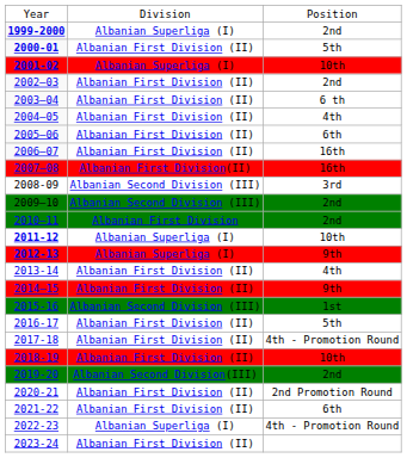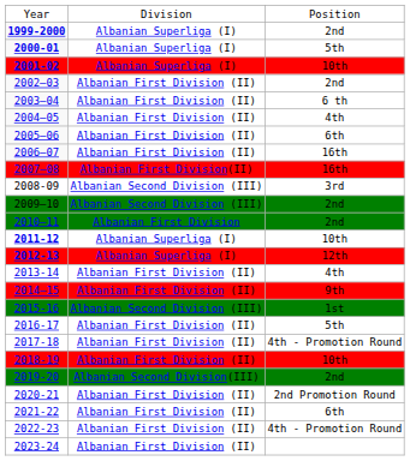 <table class="wikitable">
 <tr align="center" bgcolor="#dfdfdf">
 <td bgcolor=white>Year</td>
 <td bgcolor=white>Division</td>
 <td bgcolor=white>Position</td>
 </tr>
 <tr align="center">
 <td><strong><a href='#'>1999-2000</a></strong></td>
 <td bgcolor=white><a href='#'>Albanian Superliga</a> (I)</td>
 <td bgcolor=white>2nd</td>
 </tr>
 <tr align="center">
 <td><strong><a href='#'>2000-01</a></strong></td>
-<td bgcolor=white><a href='#'>Albanian First Division</a>  (II)</td>
+<td bgcolor=white><a href='#'>Albanian Superliga</a>  (I)</td>
 <td bgcolor=white>5th</td>
 </tr>
 <tr align="center">
 <td bgcolor=red><strong><a href='#'>2001-02</a></strong></td>
 <td bgcolor=red><a href='#'>Albanian Superliga</a> (I)</td>
 <td bgcolor=red>10th </td>
 </tr>
 <tr align="center">
 <td><a href='#'>2002–03</a></td>
 <td bgcolor=white><a href='#'>Albanian First Division</a> (II)</td>
 <td bgcolor=white>2nd</td>
 </tr>
 <tr align="center">
 <td><a href='#'>2003–04</a></td>
 <td bgcolor=white><a href='#'>Albanian First Division</a> (II)</td>
 <td bgcolor=white>6 th</td>
 </tr>
 <tr align="center">
 <td><a href='#'>2004–05</a></td>
 <td bgcolor=white><a href='#'>Albanian First Division</a> (II)</td>
 <td bgcolor=white>4th</td>
 </tr>
 <tr align="center">
 <td><a href='#'>2005–06</a></td>
 <td bgcolor=white><a href='#'>Albanian First Division</a> (II)</td>
 <td bgcolor=white>6th</td>
 </tr>
 <tr align="center">
 <td><a href='#'>2006–07</a></td>
 <td bgcolor=white><a href='#'>Albanian First Division</a> (II)</td>
 <td bgcolor=white>16th</td>
 </tr>
 <tr align="center">
 <td bgcolor=red><a href='#'>2007–08</a></td>
 <td bgcolor=red><a href='#'>Albanian First Division</a>(II)</td>
 <td bgcolor=red>16th  </td>
 </tr>
 <tr align="center">
 <td bgcolor=white>2008-09</td>
 <td bgcolor=white><a href='#'>Albanian Second Division</a> (III)</td>
 <td bgcolor=white>3rd</td>
 </tr>
 <tr align="center">
 <td bgcolor=green>2009–10</td>
 <td bgcolor=green><a href='#'>Albanian Second Division</a>  (III)</td>
 <td bgcolor=green>2nd </td>
 </tr>
 <tr align="center">
 <td bgcolor=green><a href='#'>2010–11</a></td>
 <td bgcolor=Green><a href='#'>Albanian First Division</a></td>
 <td bgcolor=Green>2nd </td>
 </tr>
 <tr align="center">
 <td bgcolor=white><strong><a href='#'>2011-12</a></strong></td>
 <td bgcolor=white><a href='#'>Albanian Superliga</a>  (I)</td>
 <td bgcolor=white>10th</td>
 </tr>
 <tr align="center">
 <td bgcolor=red><strong><a href='#'>2012-13</a></strong></td>
 <td bgcolor=red><a href='#'>Albanian Superliga</a>  (I)</td>
-<td bgcolor=red>9th </td>
+<td bgcolor=red>12th </td>
 </tr>
 <tr align="center">
 <td bgcolor=white><a href='#'>2013-14</a></td>
 <td bgcolor=white><a href='#'>Albanian First Division</a>  (II)</td>
 <td bgcolor=white>4th</td>
 </tr>
 <tr align="center">
 <td bgcolor=red><a href='#'>2014–15</a></td>
 <td bgcolor=red><a href='#'>Albanian First Division</a>  (II)</td>
 <td bgcolor=red>9th </td>
 </tr>
 <tr align="center">
 <td bgcolor=green><a href='#'>2015-16</a></td>
 <td bgcolor=green><a href='#'>Albanian Second Division</a> (III)</td>
 <td bgcolor=green>1st </td>
 </tr>
 <tr align="center">
 <td bgcolor=white><a href='#'>2016-17</a></td>
 <td bgcolor=white><a href='#'>Albanian First Division</a>  (II)</td>
 <td bgcolor=white>5th</td>
 </tr>
 <tr align="center">
 <td bgcolor=white><a href='#'>2017-18</a></td>
 <td bgcolor=white><a href='#'>Albanian First Division</a>  (II)</td>
 <td bgcolor=white>4th - Promotion Round</td>
 </tr>
 <tr align="center">
 <td bgcolor=red><a href='#'>2018-19</a></td>
 <td bgcolor=red><a href='#'>Albanian First Division</a>  (II)</td>
 <td bgcolor=red>10th </td>
 </tr>
 <tr align="center">
 <td bgcolor=green><a href='#'>2019-20</a></td>
 <td bgcolor=green><a href='#'>Albanian Second Division</a>(III)</td>
 <td bgcolor=green>2nd </td>
 </tr>
 <tr align="center">
 <td bgcolor=white><a href='#'>2020-21</a></td>
 <td bgcolor=white><a href='#'>Albanian First Division</a>  (II)</td>
 <td bgcolor=white>2nd Promotion Round</td>
 </tr>
 <tr align="center">
 <td bgcolor=white><a href='#'>2021-22</a></td>
 <td bgcolor=white><a href='#'>Albanian First Division</a>  (II)</td>
 <td bgcolor=white>6th</td>
 </tr>
 <tr align="center">
 <td bgcolor=white><a href='#'>2022-23</a></td>
-<td bgcolor=white><a href='#'>Albanian Superliga</a>  (I)</td>
+<td bgcolor=white><a href='#'>Albanian First Division</a>  (II)</td>
 <td bgcolor=white>4th - Promotion Round</td>
 </tr>
 <tr align="center">
 <td bgcolor=white><a href='#'>2023-24</a></td>
 <td bgcolor=white><a href='#'>Albanian First Division</a>  (II)</td>
 <td bgcolor=white></td>
 </tr>
 </table>
